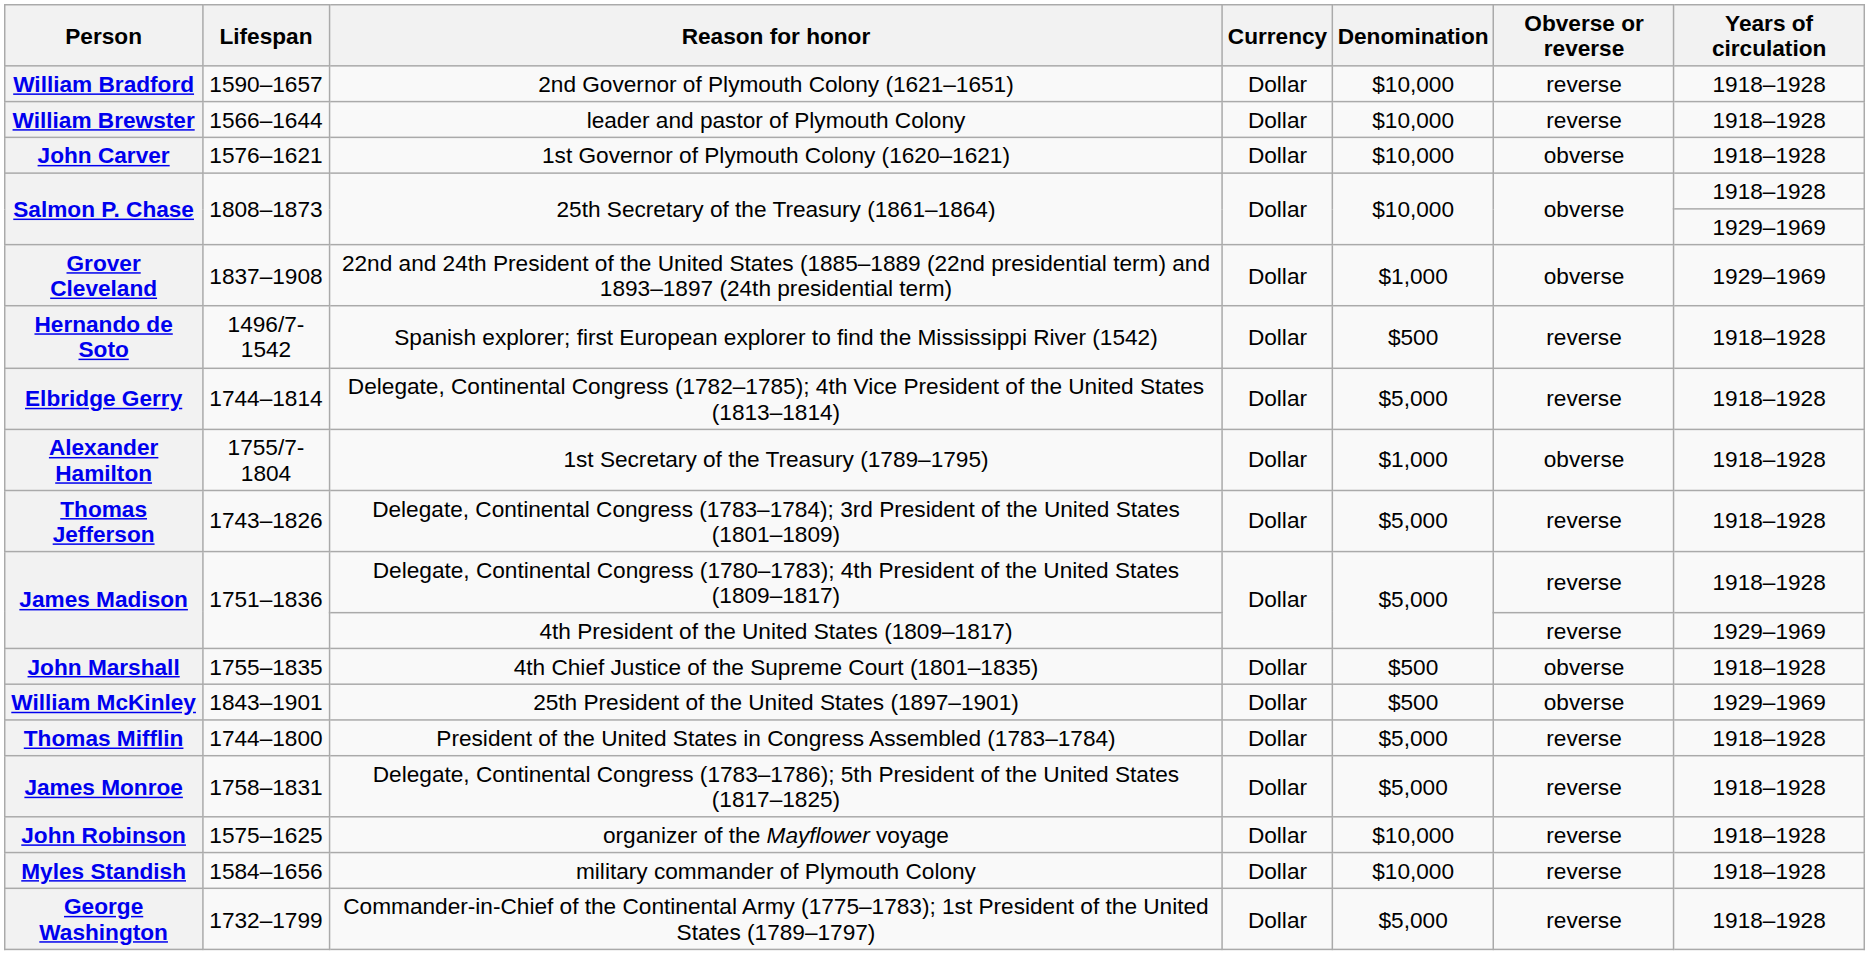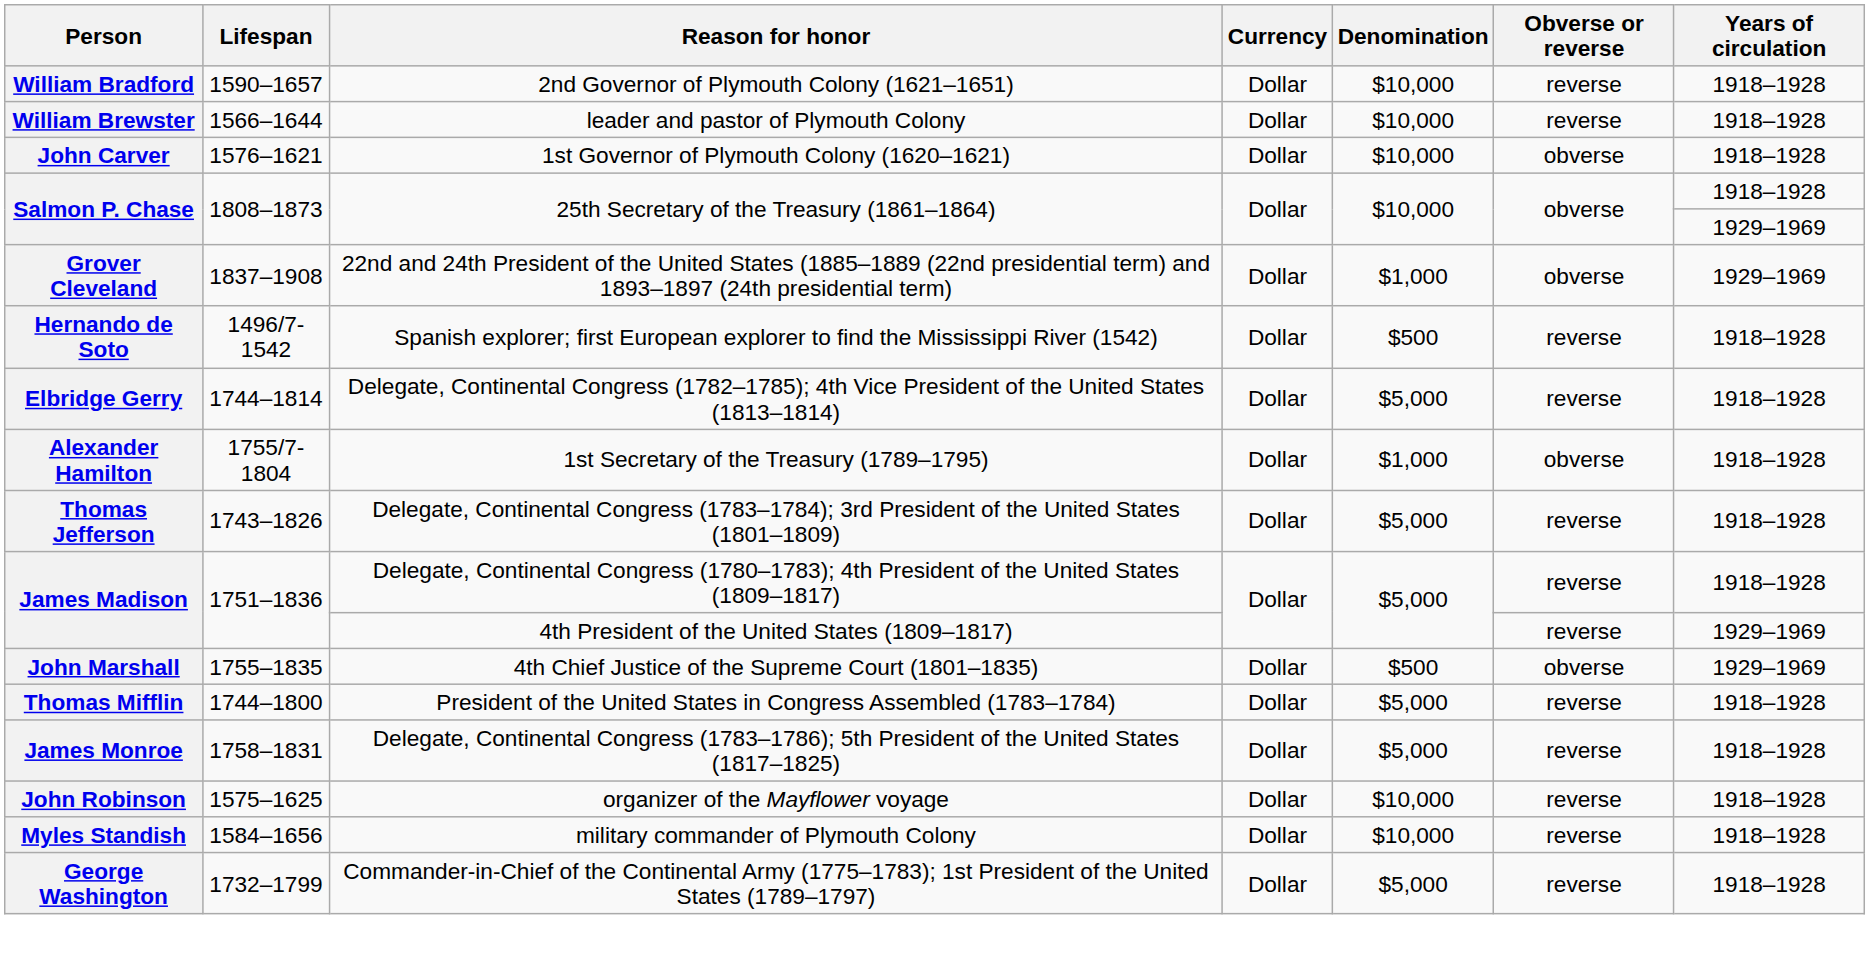 <table class="wikitable" style="font-size:95%; text-align:center;">
 <tr>
 <th>Person</th>
 <th>Lifespan</th>
 <th>Reason for honor</th>
 <th>Currency</th>
 <th>Denomination</th>
 <th>Obverse or reverse</th>
 <th>Years of circulation</th>
 </tr>
 <tr>
 <th><a href='#'>William Bradford</a></th>
 <td>1590–1657</td>
 <td>2nd Governor of Plymouth Colony (1621–1651)</td>
 <td>Dollar</td>
 <td>$10,000</td>
 <td>reverse</td>
 <td>1918–1928</td>
 </tr>
 <tr>
 <th><a href='#'>William Brewster</a></th>
 <td>1566–1644</td>
 <td>leader and pastor of Plymouth Colony</td>
 <td>Dollar</td>
 <td>$10,000</td>
 <td>reverse</td>
 <td>1918–1928</td>
 </tr>
 <tr>
 <th><a href='#'>John Carver</a></th>
 <td>1576–1621</td>
 <td>1st Governor of Plymouth Colony (1620–1621)</td>
 <td>Dollar</td>
 <td>$10,000</td>
 <td>obverse</td>
 <td>1918–1928</td>
 </tr>
 <tr>
 <th rowspan="2"><a href='#'>Salmon P. Chase</a></th>
 <td rowspan="2">1808–1873</td>
 <td rowspan="2">25th Secretary of the Treasury (1861–1864)</td>
 <td rowspan="2">Dollar</td>
 <td rowspan="2">$10,000</td>
 <td rowspan="2">obverse</td>
 <td>1918–1928</td>
 </tr>
 <tr>
 <td>1929–1969</td>
 </tr>
 <tr>
 <th><a href='#'>Grover Cleveland</a></th>
 <td>1837–1908</td>
 <td>22nd and 24th President of the United States (1885–1889 (22nd presidential term) and 1893–1897 (24th presidential term)</td>
 <td>Dollar</td>
 <td>$1,000</td>
 <td>obverse</td>
 <td>1929–1969</td>
 </tr>
 <tr>
 <th><a href='#'>Hernando de Soto</a></th>
 <td>1496/7-1542</td>
 <td>Spanish explorer; first European explorer to find the Mississippi River (1542)</td>
 <td>Dollar</td>
 <td>$500</td>
 <td>reverse</td>
 <td>1918–1928</td>
 </tr>
 <tr>
 <th><a href='#'>Elbridge Gerry</a></th>
 <td>1744–1814</td>
 <td>Delegate, Continental Congress (1782–1785); 4th Vice President of the United States (1813–1814)</td>
 <td>Dollar</td>
 <td>$5,000</td>
 <td>reverse</td>
 <td>1918–1928</td>
 </tr>
 <tr>
 <th><a href='#'>Alexander Hamilton</a></th>
 <td>1755/7-1804</td>
 <td>1st Secretary of the Treasury (1789–1795)</td>
 <td>Dollar</td>
 <td>$1,000</td>
 <td>obverse</td>
 <td>1918–1928</td>
 </tr>
 <tr>
 <th><a href='#'>Thomas Jefferson</a></th>
 <td>1743–1826</td>
 <td>Delegate, Continental Congress (1783–1784); 3rd President of the United States (1801–1809)</td>
 <td>Dollar</td>
 <td>$5,000</td>
 <td>reverse</td>
 <td>1918–1928</td>
 </tr>
 <tr>
 <th rowspan="2"><a href='#'>James Madison</a></th>
 <td rowspan="2">1751–1836</td>
 <td>Delegate, Continental Congress (1780–1783); 4th President of the United States (1809–1817)</td>
 <td rowspan="2">Dollar</td>
 <td rowspan="2">$5,000</td>
 <td>reverse</td>
 <td>1918–1928</td>
 </tr>
 <tr>
 <td>4th President of the United States (1809–1817)</td>
 <td>reverse</td>
 <td>1929–1969</td>
 </tr>
 <tr>
 <th><a href='#'>John Marshall</a></th>
 <td>1755–1835</td>
 <td>4th Chief Justice of the Supreme Court (1801–1835)</td>
 <td>Dollar</td>
 <td>$500</td>
 <td>obverse</td>
-<td>1918–1928</td>
-</tr>
-<tr>
-<th><a href='#'>William McKinley</a></th>
-<td>1843–1901</td>
-<td>25th President of the United States (1897–1901)</td>
-<td>Dollar</td>
-<td>$500</td>
-<td>obverse</td>
 <td>1929–1969</td>
 </tr>
 <tr>
 <th><a href='#'>Thomas Mifflin</a></th>
 <td>1744–1800</td>
 <td>President of the United States in Congress Assembled (1783–1784)</td>
 <td>Dollar</td>
 <td>$5,000</td>
 <td>reverse</td>
 <td>1918–1928</td>
 </tr>
 <tr>
 <th><a href='#'>James Monroe</a></th>
 <td>1758–1831</td>
 <td>Delegate, Continental Congress (1783–1786); 5th President of the United States (1817–1825)</td>
 <td>Dollar</td>
 <td>$5,000</td>
 <td>reverse</td>
 <td>1918–1928</td>
 </tr>
 <tr>
 <th><a href='#'>John Robinson</a></th>
 <td>1575–1625</td>
 <td>organizer of the <em>Mayflower</em> voyage</td>
 <td>Dollar</td>
 <td>$10,000</td>
 <td>reverse</td>
 <td>1918–1928</td>
 </tr>
 <tr>
 <th><a href='#'>Myles Standish</a></th>
 <td>1584–1656</td>
 <td>military commander of Plymouth Colony</td>
 <td>Dollar</td>
 <td>$10,000</td>
 <td>reverse</td>
 <td>1918–1928</td>
 </tr>
 <tr>
 <th><a href='#'>George Washington</a></th>
 <td>1732–1799</td>
 <td>Commander-in-Chief of the Continental Army (1775–1783); 1st President of the United States (1789–1797)</td>
 <td>Dollar</td>
 <td>$5,000</td>
 <td>reverse</td>
 <td>1918–1928</td>
 </tr>
 </table>
